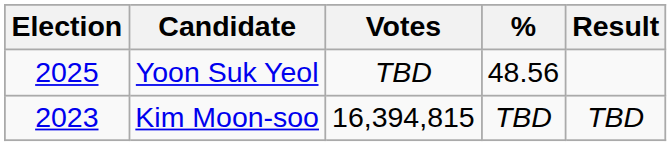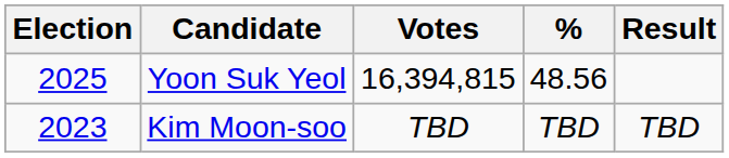 <table class="wikitable" style="text-align:center">
 <tr>
 <th>Election</th>
 <th>Candidate</th>
 <th>Votes</th>
 <th>%</th>
 <th>Result</th>
 </tr>
 <tr>
 <td><a href='#'>2025</a></td>
 <td><a href='#'>Yoon Suk Yeol</a></td>
-<td><em>TBD</em></td>
+<td>16,394,815</td>
 <td>48.56</td>
 <td></td>
 </tr>
 <tr>
 <td><a href='#'>2023</a></td>
 <td><a href='#'>Kim Moon-soo</a></td>
-<td>16,394,815</td>
+<td><em>TBD</em></td>
 <td><em>TBD</em></td>
 <td><em>TBD</em></td>
 </tr>
 </table>
